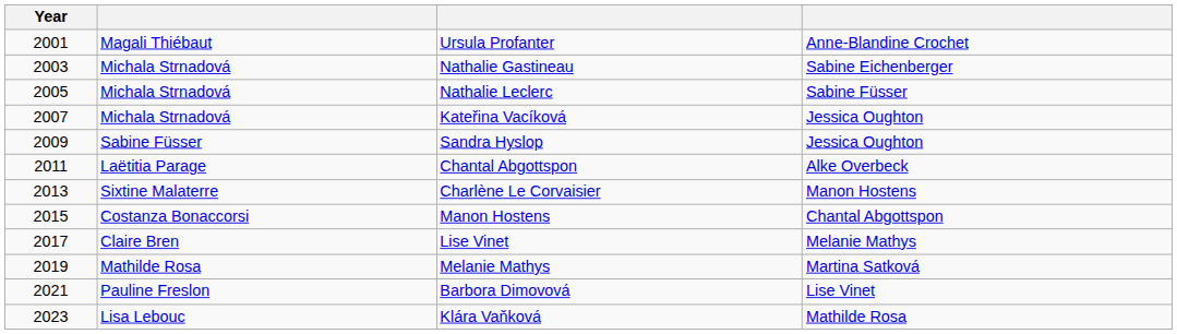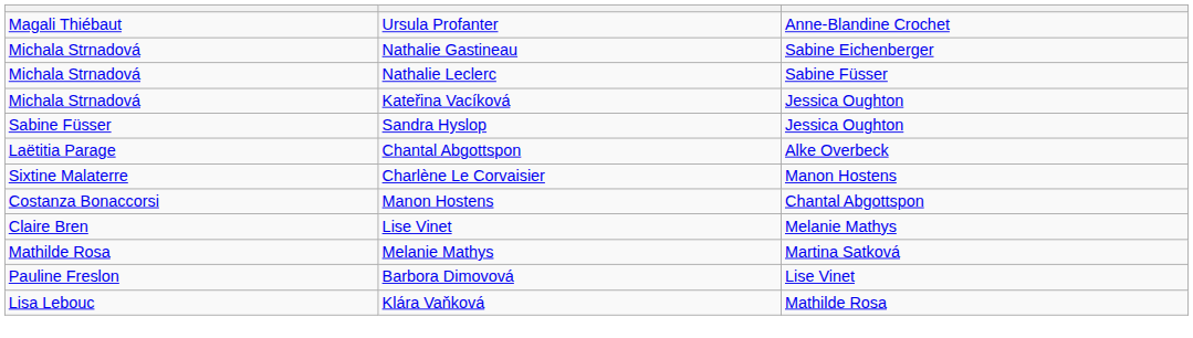 <table class="wikitable" width=60% style="font-size:100%; text-align:left;">
 <tr>
-<th>Year</th>
 <th></th>
 <th></th>
 <th></th>
 </tr>
 <tr>
-<td align=center>2001</td>
 <td> <a href='#'>Magali Thiébaut</a></td>
 <td> <a href='#'>Ursula Profanter</a></td>
 <td> <a href='#'>Anne-Blandine Crochet</a></td>
 </tr>
 <tr>
-<td align=center>2003</td>
 <td> <a href='#'>Michala Strnadová</a></td>
 <td> <a href='#'>Nathalie Gastineau</a></td>
 <td> <a href='#'>Sabine Eichenberger</a></td>
 </tr>
 <tr>
-<td align=center>2005</td>
 <td> <a href='#'>Michala Strnadová</a></td>
 <td> <a href='#'>Nathalie Leclerc</a></td>
 <td> <a href='#'>Sabine Füsser</a></td>
 </tr>
 <tr>
-<td align=center>2007</td>
 <td> <a href='#'>Michala Strnadová</a></td>
 <td> <a href='#'>Kateřina Vacíková</a></td>
 <td> <a href='#'>Jessica Oughton</a></td>
 </tr>
 <tr>
-<td align=center>2009</td>
 <td> <a href='#'>Sabine Füsser</a></td>
 <td> <a href='#'>Sandra Hyslop</a></td>
 <td> <a href='#'>Jessica Oughton</a></td>
 </tr>
 <tr>
-<td align=center>2011</td>
 <td> <a href='#'>Laëtitia Parage</a></td>
 <td> <a href='#'>Chantal Abgottspon</a></td>
 <td> <a href='#'>Alke Overbeck</a></td>
 </tr>
 <tr>
-<td align=center>2013</td>
 <td> <a href='#'>Sixtine Malaterre</a></td>
 <td> <a href='#'>Charlène Le Corvaisier</a></td>
 <td> <a href='#'>Manon Hostens</a></td>
 </tr>
 <tr>
-<td align=center>2015</td>
 <td> <a href='#'>Costanza Bonaccorsi</a></td>
 <td> <a href='#'>Manon Hostens</a></td>
 <td> <a href='#'>Chantal Abgottspon</a></td>
 </tr>
 <tr>
-<td align=center>2017</td>
 <td> <a href='#'>Claire Bren</a></td>
 <td> <a href='#'>Lise Vinet</a></td>
 <td> <a href='#'>Melanie Mathys</a></td>
 </tr>
 <tr>
-<td align=center>2019</td>
 <td align=left> <a href='#'>Mathilde Rosa</a></td>
 <td align=left> <a href='#'>Melanie Mathys</a></td>
 <td align=left> <a href='#'>Martina Satková</a></td>
 </tr>
 <tr>
-<td align=center>2021</td>
 <td align=left> <a href='#'>Pauline Freslon</a></td>
 <td align=left> <a href='#'>Barbora Dimovová</a></td>
 <td align=left> <a href='#'>Lise Vinet</a></td>
 </tr>
 <tr>
-<td align=center>2023</td>
 <td align=left> <a href='#'>Lisa Lebouc</a></td>
 <td align=left> <a href='#'>Klára Vaňková</a></td>
 <td align=left> <a href='#'>Mathilde Rosa</a></td>
 </tr>
 </table>
